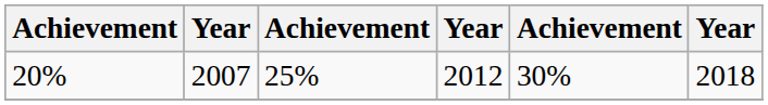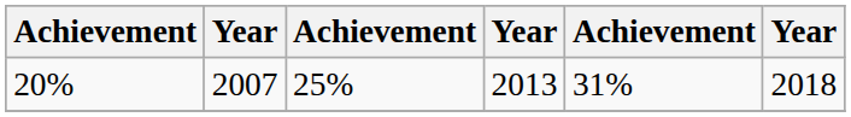 <table class=wikitable>
 <tr>
 <th>Achievement</th>
 <th>Year</th>
 <th>Achievement</th>
 <th>Year</th>
 <th>Achievement</th>
 <th>Year</th>
 </tr>
 <tr>
 <td>20%</td>
 <td>2007</td>
 <td>25%</td>
-<td>2012</td>
-<td>30%</td>
+<td>2013</td>
+<td>31%</td>
 <td>2018</td>
 </tr>
 <tr>
 </tr>
 </table>
